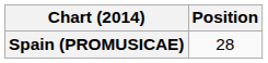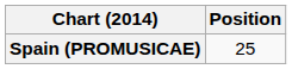 <table class="wikitable sortable plainrowheaders" style="text-align:center">
 <tr>
 <th>Chart (2014)</th>
 <th>Position</th>
 </tr>
 <tr>
 <th scope="row">Spain (PROMUSICAE)</th>
-<td>28</td>
+<td>25</td>
 </tr>
 </table>
